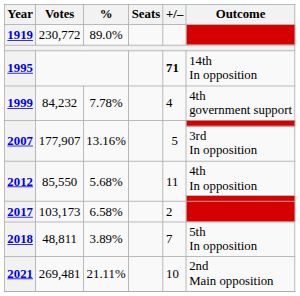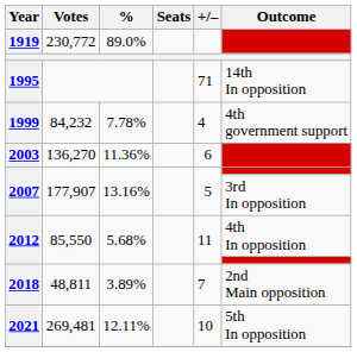 <table class="wikitable">
 <tr>
 <th>Year</th>
 <th>Votes</th>
 <th>%</th>
 <th>Seats</th>
 <th>+/–</th>
 <th>Outcome</th>
 </tr>
 <tr>
 <th><a href='#'>1919</a></th>
 <td style="text-align: center;">230,772</td>
 <td style="text-align: center;">89.0%</td>
 <td></td>
 <td style="text-align: center;"></td>
 <td style="background: #d50000"></td>
 </tr>
 <tr>
 <th colspan="6"></th>
 </tr>
 <tr>
 <th><a href='#'>1995</a></th>
 <td colspan="2" style="text-align: center;"></td>
 <td></td>
-<td><strong>71</strong></td>
+<td>71</td>
 <td>14th<br>In opposition</td>
 </tr>
 <tr>
 <th><a href='#'>1999</a></th>
 <td style="text-align: center;">84,232</td>
 <td style="text-align: center;">7.78%</td>
 <td></td>
 <td> 4</td>
 <td>4th<br>government support</td>
+</tr>
+<tr>
+<th><a href='#'>2003</a></th>
+<td style="text-align: center;">136,270</td>
+<td style="text-align: center;">11.36%</td>
+<td></td>
+<td style="text-align: center;">6</td>
+<td style="background: #d50000"></td>
 </tr>
 <tr>
 <th rowspan="2"><a href='#'>2007</a></th>
 <td rowspan="2" style="text-align: center;">177,907</td>
 <td rowspan="2" style="text-align: center;">13.16%</td>
 <td rowspan="2"></td>
 <td rowspan="2" style="text-align: center;">5</td>
 <td style="background: #d50000"></td>
 </tr>
 <tr>
 <td>3rd<br>In opposition</td>
 </tr>
 <tr>
 <th rowspan="2"><a href='#'>2012</a></th>
 <td rowspan="2" style="text-align: center;">85,550</td>
 <td rowspan="2" style="text-align: center;">5.68%</td>
 <td rowspan="2"></td>
 <td rowspan="2">11</td>
 <td>4th<br>In opposition</td>
 </tr>
 <tr>
 <td style="background: #d50000"></td>
 </tr>
 <tr>
-<th><a href='#'>2017</a></th>
-<td style="text-align: center;">103,173</td>
-<td style="text-align: center;">6.58%</td>
-<td></td>
-<td>2</td>
-<td style="background: #d50000"></td>
-</tr>
-<tr>
 <th rowspan="1"><a href='#'>2018</a></th>
 <td rowspan="1" style="text-align: center;">48,811</td>
 <td rowspan="1" style="text-align: center;">3.89%</td>
 <td rowspan="1"></td>
 <td rowspan="1"> 7</td>
-<td>5th<br>In opposition</td>
+<td>2nd<br>Main opposition</td>
 </tr>
 <tr>
 <th><a href='#'>2021</a></th>
 <td style="text-align: center;">269,481</td>
-<td style="text-align: center;">21.11%</td>
+<td style="text-align: center;">12.11%</td>
 <td></td>
 <td> 10</td>
-<td>2nd<br>Main opposition</td>
+<td>5th<br>In opposition</td>
 </tr>
 <tr>
 </tr>
 </table>
